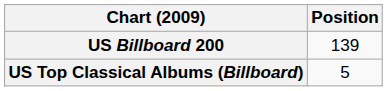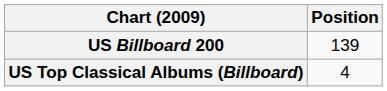 <table class="wikitable sortable plainrowheaders" style="text-align:center">
 <tr>
 <th scope="col">Chart (2009)</th>
 <th scope="col">Position</th>
 </tr>
 <tr>
 <th scope="row">US <em>Billboard</em> 200</th>
 <td>139</td>
 </tr>
 <tr>
 <th scope="row">US Top Classical Albums (<em>Billboard</em>)</th>
-<td>5</td>
+<td>4</td>
 </tr>
 </table>
